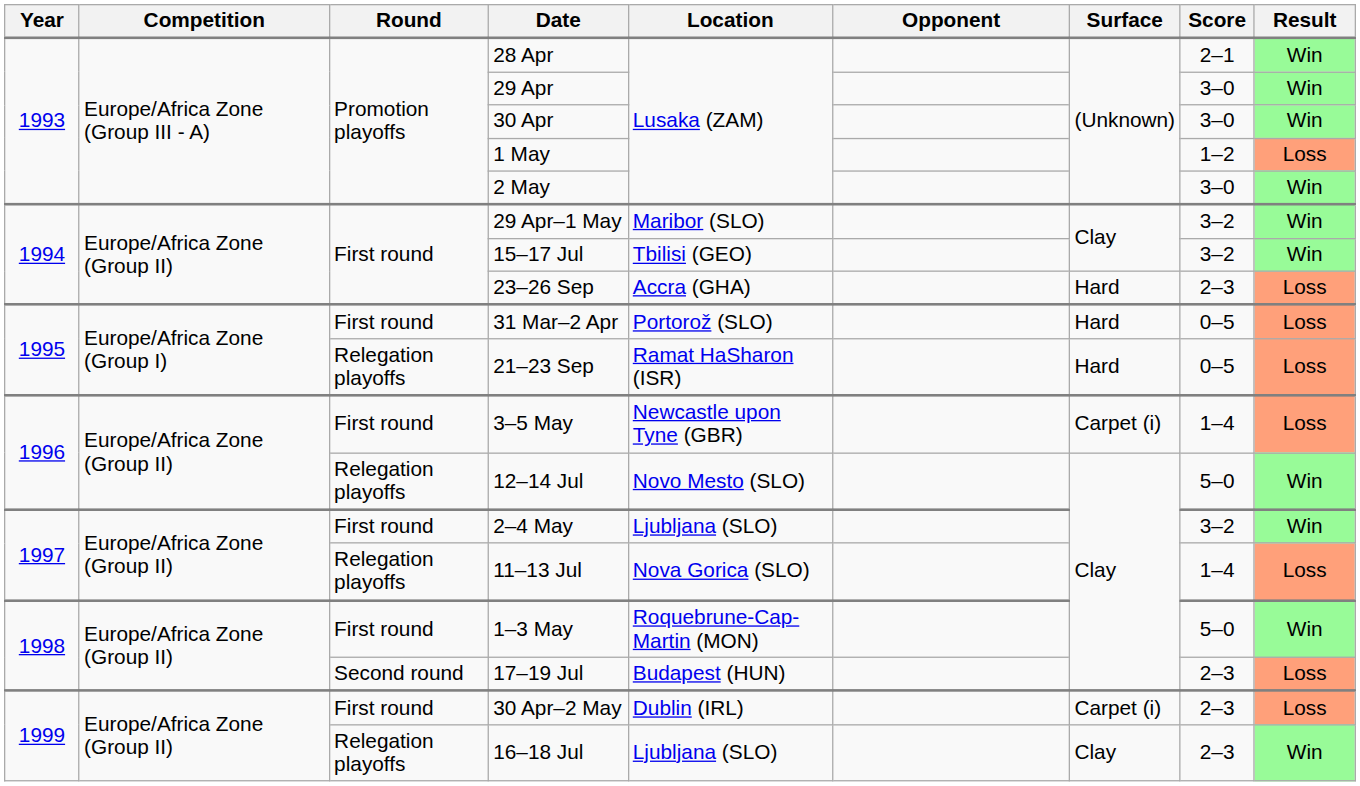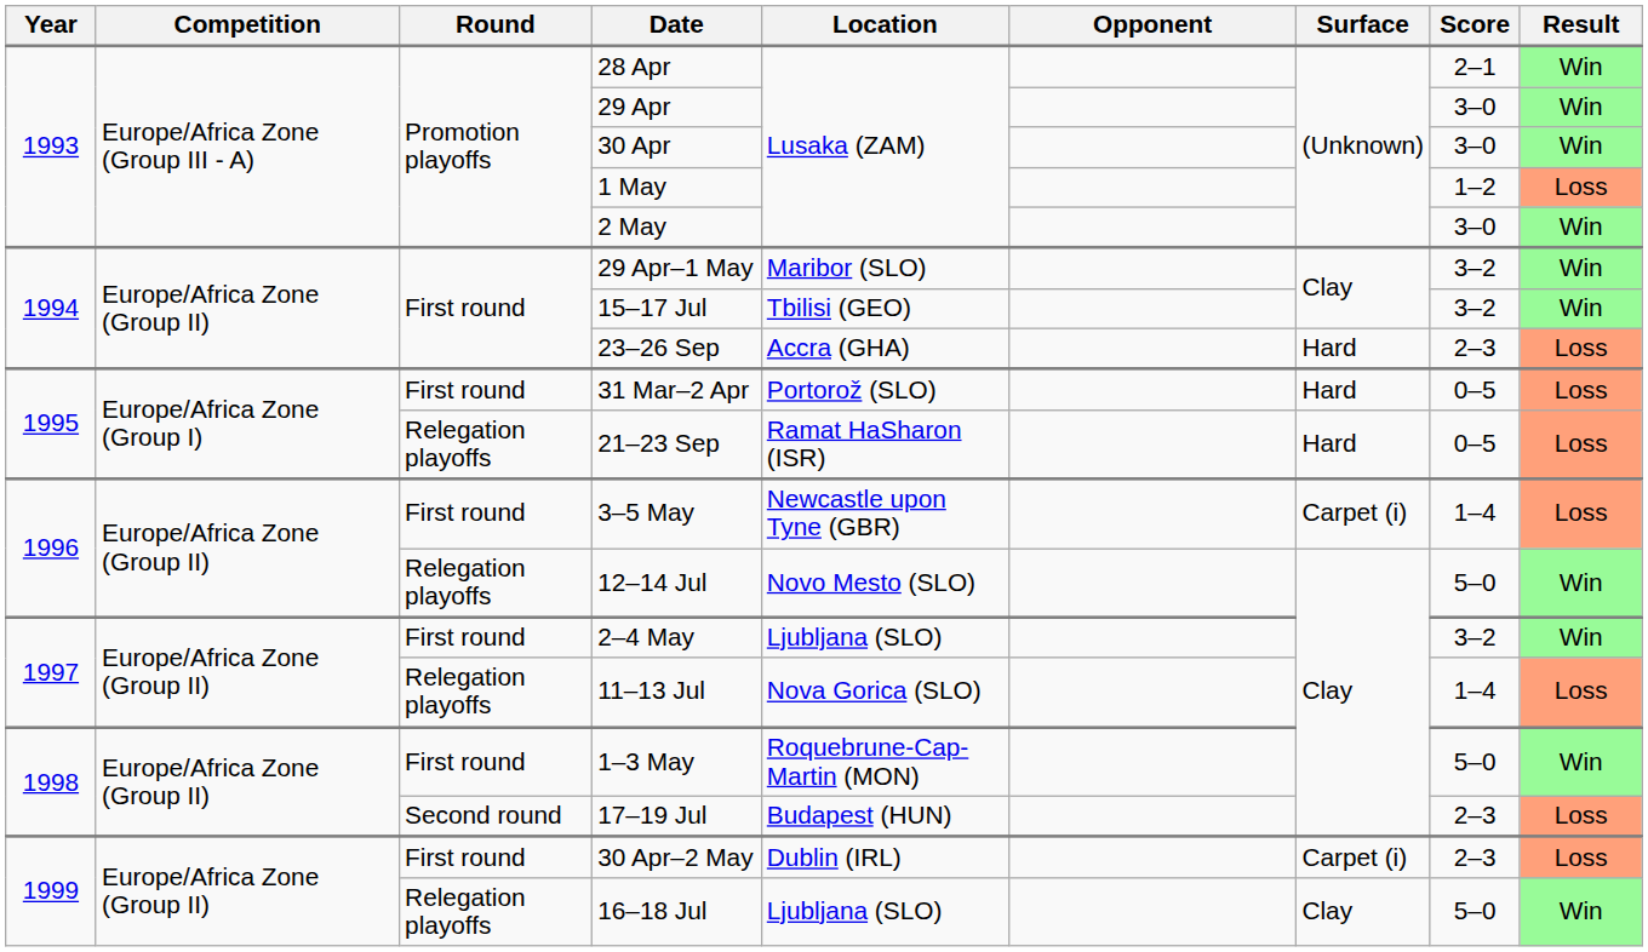 <table class="wikitable collapsible collapsed">
 <tr>
 <th width="50">Year</th>
 <th width="185">Competition</th>
 <th width="115">Round</th>
 <th width="100">Date</th>
 <th width="150">Location</th>
 <th width="175">Opponent</th>
 <th width="70">Surface</th>
 <th width="50">Score</th>
 <th width="70">Result</th>
 </tr>
 <tr style="border-top:2px solid gray;">
 <td align="center" rowspan="5"><a href='#'>1993</a></td>
 <td rowspan="5">Europe/Africa Zone (Group III - A)</td>
 <td rowspan="5">Promotion playoffs</td>
 <td>28 Apr</td>
 <td rowspan="5"><a href='#'>Lusaka</a> (ZAM)</td>
 <td></td>
 <td rowspan="5">(Unknown)</td>
 <td align="center">2–1</td>
 <td align="center" bgcolor="#98FB98">Win</td>
 </tr>
 <tr>
 <td>29 Apr</td>
 <td></td>
 <td align="center">3–0</td>
 <td align="center" bgcolor="#98FB98">Win</td>
 </tr>
 <tr>
 <td>30 Apr</td>
 <td></td>
 <td align="center">3–0</td>
 <td align="center" bgcolor="#98FB98">Win</td>
 </tr>
 <tr>
 <td>1 May</td>
 <td></td>
 <td align="center">1–2</td>
 <td align="center" bgcolor="FFA07A">Loss</td>
 </tr>
 <tr>
 <td>2 May</td>
 <td></td>
 <td align="center">3–0</td>
 <td align="center" bgcolor="#98FB98">Win</td>
 </tr>
 <tr style="border-top:2px solid gray;">
 <td align="center" rowspan="3"><a href='#'>1994</a></td>
 <td rowspan="3">Europe/Africa Zone (Group II)</td>
 <td rowspan="3">First round</td>
 <td>29 Apr–1 May</td>
 <td><a href='#'>Maribor</a> (SLO)</td>
 <td></td>
 <td rowspan="2">Clay</td>
 <td align="center">3–2</td>
 <td align="center" bgcolor="#98FB98">Win</td>
 </tr>
 <tr>
 <td>15–17 Jul</td>
 <td><a href='#'>Tbilisi</a> (GEO)</td>
 <td></td>
 <td align="center">3–2</td>
 <td align="center" bgcolor="#98FB98">Win</td>
 </tr>
 <tr>
 <td>23–26 Sep</td>
 <td><a href='#'>Accra</a> (GHA)</td>
 <td></td>
 <td>Hard</td>
 <td align="center">2–3</td>
 <td align="center" bgcolor="FFA07A">Loss</td>
 </tr>
 <tr style="border-top:2px solid gray;">
 <td align="center" rowspan="2"><a href='#'>1995</a></td>
 <td rowspan="2">Europe/Africa Zone (Group I)</td>
 <td>First round</td>
 <td>31 Mar–2 Apr</td>
 <td><a href='#'>Portorož</a> (SLO)</td>
 <td></td>
 <td>Hard</td>
 <td align="center">0–5</td>
 <td align="center" bgcolor="FFA07A">Loss</td>
 </tr>
 <tr>
 <td>Relegation playoffs</td>
 <td>21–23 Sep</td>
 <td><a href='#'>Ramat HaSharon</a> (ISR)</td>
 <td></td>
 <td>Hard</td>
 <td align="center">0–5</td>
 <td align="center" bgcolor="FFA07A">Loss</td>
 </tr>
 <tr style="border-top:2px solid gray;">
 <td align="center" rowspan="2"><a href='#'>1996</a></td>
 <td rowspan="2">Europe/Africa Zone (Group II)</td>
 <td>First round</td>
 <td>3–5 May</td>
 <td><a href='#'>Newcastle upon Tyne</a> (GBR)</td>
 <td></td>
 <td>Carpet (i)</td>
 <td align="center">1–4</td>
 <td align="center" bgcolor="FFA07A">Loss</td>
 </tr>
 <tr>
 <td>Relegation playoffs</td>
 <td>12–14 Jul</td>
 <td><a href='#'>Novo Mesto</a> (SLO)</td>
 <td></td>
 <td rowspan="5">Clay</td>
 <td align="center">5–0</td>
 <td align="center" bgcolor="#98FB98">Win</td>
 </tr>
 <tr style="border-top:2px solid gray;">
 <td align="center" rowspan="2"><a href='#'>1997</a></td>
 <td rowspan="2">Europe/Africa Zone (Group II)</td>
 <td>First round</td>
 <td>2–4 May</td>
 <td><a href='#'>Ljubljana</a> (SLO)</td>
 <td></td>
 <td align="center">3–2</td>
 <td align="center" bgcolor="#98FB98">Win</td>
 </tr>
 <tr>
 <td>Relegation playoffs</td>
 <td>11–13 Jul</td>
 <td><a href='#'>Nova Gorica</a> (SLO)</td>
 <td></td>
 <td align="center">1–4</td>
 <td align="center" bgcolor="FFA07A">Loss</td>
 </tr>
 <tr style="border-top:2px solid gray;">
 <td align="center" rowspan="2"><a href='#'>1998</a></td>
 <td rowspan="2">Europe/Africa Zone (Group II)</td>
 <td>First round</td>
 <td>1–3 May</td>
 <td><a href='#'>Roquebrune-Cap-Martin</a> (MON)</td>
 <td></td>
 <td align="center">5–0</td>
 <td align="center" bgcolor="#98FB98">Win</td>
 </tr>
 <tr>
 <td>Second round</td>
 <td>17–19 Jul</td>
 <td><a href='#'>Budapest</a> (HUN)</td>
 <td></td>
 <td align="center">2–3</td>
 <td align="center" bgcolor="FFA07A">Loss</td>
 </tr>
 <tr style="border-top:2px solid gray;">
 <td align="center" rowspan="2"><a href='#'>1999</a></td>
 <td rowspan="2">Europe/Africa Zone (Group II)</td>
 <td>First round</td>
 <td>30 Apr–2 May</td>
 <td><a href='#'>Dublin</a> (IRL)</td>
 <td></td>
 <td>Carpet (i)</td>
 <td align="center">2–3</td>
 <td align="center" bgcolor="FFA07A">Loss</td>
 </tr>
 <tr>
 <td>Relegation playoffs</td>
 <td>16–18 Jul</td>
 <td><a href='#'>Ljubljana</a> (SLO)</td>
 <td></td>
 <td>Clay</td>
-<td align="center">2–3</td>
+<td align="center">5–0</td>
 <td align="center" bgcolor="#98FB98">Win</td>
 </tr>
 </table>
